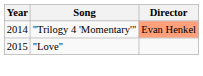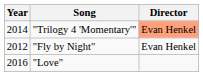 <table class="wikitable">
 <tr>
 <th>Year</th>
 <th>Song</th>
 <th>Director</th>
 </tr>
 <tr>
 <td style="text-align:center;">2014</td>
 <td>"Trilogy 4 'Momentary'"</td>
 <td style="background: lightsalmon;">Evan Henkel</td>
 </tr>
 <tr>
-<td style="text-align:center;">2015</td>
+<td style="text-align:center;">2012</td>
+<td>"Fly by Night"</td>
+<td>Evan Henkel</td>
+</tr>
+<tr>
+<td style="text-align:center;">2016</td>
 <td>"Love"</td>
 <td></td>
 </tr>
 </table>
